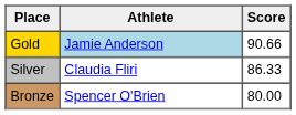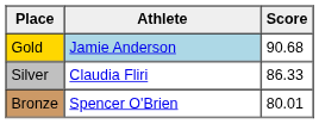 <table border=1 cellpadding=5 cellspacing=0>
 <tr>
 <th style="background:#efefef;" width="20">Place</th>
 <th style="background:#efefef;" width="200">Athlete</th>
 <th style="background:#efefef;" width="20">Score</th>
 </tr>
 <tr align=left>
 <td style="background:gold;">Gold</td>
 <td style="background: lightblue;"><a href='#'>Jamie Anderson</a></td>
-<td>90.66</td>
+<td>90.68</td>
 </tr>
 <tr align=left>
 <td style="background:silver;">Silver</td>
 <td><a href='#'>Claudia Fliri</a></td>
 <td>86.33</td>
 </tr>
 <tr align=left>
 <td style="background:#CC9966;">Bronze</td>
 <td><a href='#'>Spencer O'Brien</a></td>
-<td>80.00</td>
+<td>80.01</td>
 </tr>
 </table>
